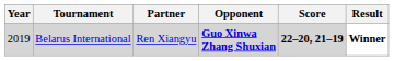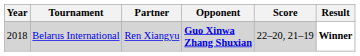 <table class="sortable wikitable" style="font-size: 90%;">
 <tr>
 <th>Year</th>
 <th>Tournament</th>
 <th>Partner</th>
 <th>Opponent</th>
 <th>Score</th>
 <th>Result</th>
 </tr>
 <tr style="background:#D5D5D5">
-<td align="center">2019</td>
+<td align="center">2018</td>
 <td align="left"><a href='#'>Belarus International</a></td>
 <td align="left"> <a href='#'>Ren Xiangyu</a></td>
 <td align="left"><strong> <a href='#'>Guo Xinwa</a><br> <a href='#'>Zhang Shuxian</a></strong></td>
-<td align="left"><strong>22–20, 21–19</strong></td>
+<td align="left">22–20, 21–19</td>
 <td style="text-align:left; background:white"> <strong>Winner</strong></td>
 </tr>
 </table>
